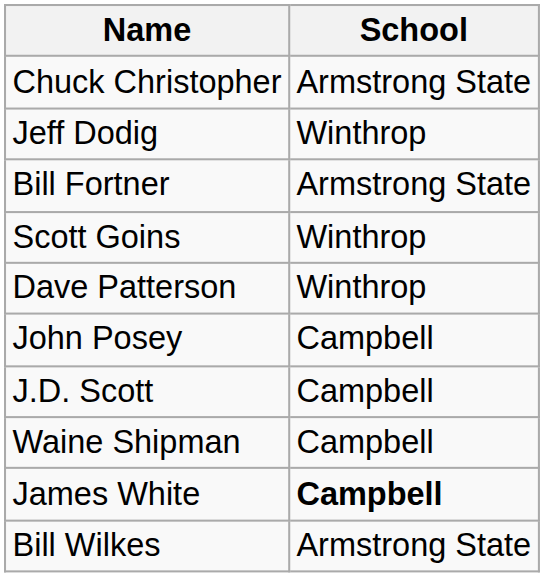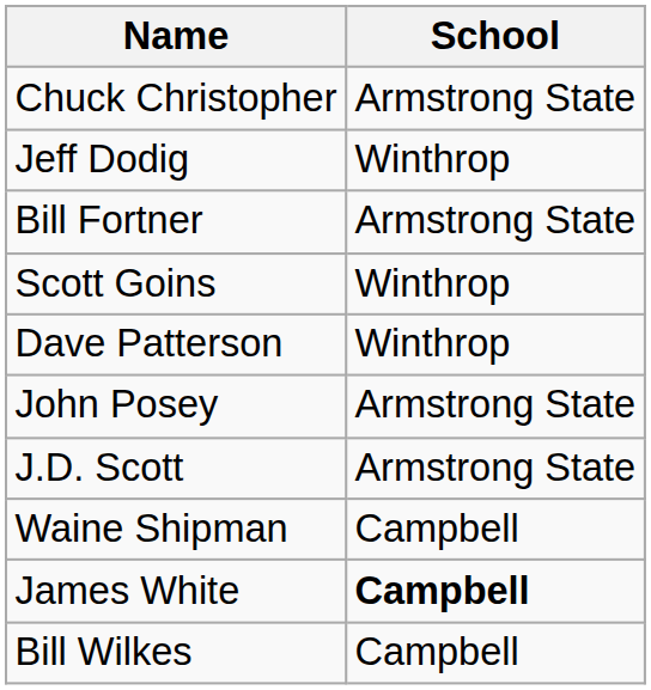 <table class=wikitable>
 <tr>
 <th>Name</th>
 <th>School</th>
 </tr>
 <tr>
 <td>Chuck Christopher</td>
 <td>Armstrong State</td>
 </tr>
 <tr>
 <td>Jeff Dodig</td>
 <td>Winthrop</td>
 </tr>
 <tr>
 <td>Bill Fortner</td>
 <td>Armstrong State</td>
 </tr>
 <tr>
 <td>Scott Goins</td>
 <td>Winthrop</td>
 </tr>
 <tr>
 <td>Dave Patterson</td>
 <td>Winthrop</td>
 </tr>
 <tr>
 <td>John Posey</td>
-<td>Campbell</td>
+<td>Armstrong State</td>
 </tr>
 <tr>
 <td>J.D. Scott</td>
-<td>Campbell</td>
+<td>Armstrong State</td>
 </tr>
 <tr>
 <td>Waine Shipman</td>
 <td>Campbell</td>
 </tr>
 <tr>
 <td>James White</td>
 <td><strong>Campbell</strong></td>
 </tr>
 <tr>
 <td>Bill Wilkes</td>
-<td>Armstrong State</td>
+<td>Campbell</td>
 </tr>
 </table>
